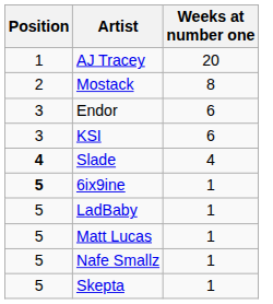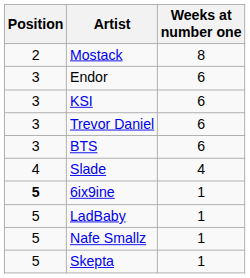 <table class="wikitable sortable plainrowheaders" style="font-size:97%;">
 <tr>
 <th scope=col>Position</th>
 <th scope=col>Artist</th>
 <th scope=col>Weeks at<br>number one</th>
-</tr>
-<tr>
-<td align=center>1</td>
-<td><a href='#'>AJ Tracey</a></td>
-<td align=center>20</td>
 </tr>
 <tr>
 <td align=center>2</td>
 <td><a href='#'>Mostack</a></td>
 <td align=center>8</td>
 </tr>
 <tr>
 <td align=center>3</td>
 <td>Endor</td>
 <td align=center>6</td>
 </tr>
 <tr>
 <td align=center>3</td>
 <td><a href='#'>KSI</a></td>
 <td align=center>6</td>
 </tr>
 <tr>
-<td align=center><strong>4</strong></td>
+<td align=center>3</td>
+<td><a href='#'>Trevor Daniel</a></td>
+<td align=center>6</td>
+</tr>
+<tr>
+<td align=center>3</td>
+<td><a href='#'>BTS</a></td>
+<td align=center>6</td>
+</tr>
+<tr>
+<td align=center>4</td>
 <td><a href='#'>Slade</a></td>
 <td align=center>4</td>
 </tr>
 <tr>
 <td align=center><strong>5</strong></td>
 <td><a href='#'>6ix9ine</a></td>
 <td align=center>1</td>
 </tr>
 <tr>
 <td align=center>5</td>
 <td><a href='#'>LadBaby</a></td>
 <td align=center>1</td>
 </tr>
 <tr>
 <td align=center>5</td>
-<td><a href='#'>Matt Lucas</a></td>
-<td align=center>1</td>
-</tr>
-<tr>
-<td align=center>5</td>
 <td><a href='#'>Nafe Smallz</a></td>
 <td align=center>1</td>
 </tr>
 <tr>
 <td align=center>5</td>
 <td><a href='#'>Skepta</a></td>
 <td align=center>1</td>
 </tr>
 </table>
